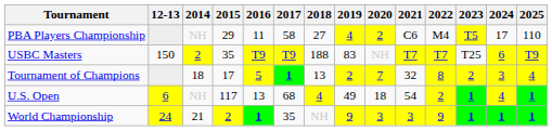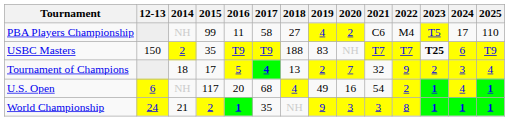 <table class=wikitable style=font-size:96%;text-align:center>
 <tr>
 <th align="left">Tournament</th>
 <th>12-13</th>
 <th>2014</th>
 <th>2015</th>
 <th>2016</th>
 <th>2017</th>
 <th>2018</th>
 <th>2019</th>
 <th>2020</th>
 <th>2021</th>
 <th>2022</th>
 <th>2023</th>
 <th>2024</th>
 <th>2025</th>
 </tr>
 <tr>
 <td align=left><a href='#'>PBA Players Championship</a></td>
 <td style="background:#eeeeee;"></td>
 <td style=color:#ccc>NH</td>
-<td>29</td>
+<td>99</td>
 <td>11</td>
 <td>58</td>
 <td>27</td>
 <td style="background:yellow;"><a href='#'>4</a></td>
 <td style="background:yellow;"><a href='#'>2</a></td>
 <td>C6</td>
 <td>M4</td>
 <td style="background:yellow;"><a href='#'>T5</a></td>
 <td>17</td>
 <td>110</td>
 </tr>
 <tr>
 <td align=left><a href='#'>USBC Masters</a></td>
 <td>150</td>
 <td style="background:yellow;"><a href='#'>2</a></td>
 <td>35</td>
 <td style="background:yellow;"><a href='#'>T9</a></td>
 <td style="background:yellow;"><a href='#'>T9</a></td>
 <td>188</td>
 <td>83</td>
 <td style=color:#ccc>NH</td>
 <td style="background:yellow;"><a href='#'>T7</a></td>
 <td style="background:yellow;"><a href='#'>T7</a></td>
-<td>T25</td>
+<td><strong>T25</strong></td>
 <td style="background:yellow;"><a href='#'>6</a></td>
 <td style="background:yellow;"><a href='#'>T9</a></td>
 </tr>
 <tr>
 <td align=left><a href='#'>Tournament of Champions</a></td>
 <td style="background:#eeeeee;"></td>
 <td>18</td>
 <td>17</td>
 <td style="background:yellow;"><a href='#'>5</a></td>
-<td style="background:lime;"><a href='#'><strong>1</strong></a></td>
+<td style="background:lime;"><a href='#'><strong>4</strong></a></td>
 <td>13</td>
 <td style="background:yellow;"><a href='#'>2</a></td>
 <td style="background:yellow;"><a href='#'>7</a></td>
 <td>32</td>
-<td style="background:yellow;"><a href='#'>8</a></td>
+<td style="background:yellow;"><a href='#'>9</a></td>
 <td style="background:yellow;"><a href='#'>2</a></td>
 <td style="background:yellow;"><a href='#'>3</a></td>
 <td style="background:yellow;"><a href='#'>4</a></td>
 </tr>
 <tr>
 <td align=left><a href='#'>U.S. Open</a></td>
 <td style="background:yellow;"><a href='#'>6</a></td>
 <td style=color:#ccc>NH</td>
 <td>117</td>
-<td>13</td>
+<td>20</td>
 <td>68</td>
 <td style="background:yellow;"><a href='#'>4</a></td>
 <td>49</td>
-<td>18</td>
+<td>16</td>
 <td>54</td>
 <td style="background:yellow;"><a href='#'>2</a></td>
 <td style="background:lime;"><a href='#'><strong>1</strong></a></td>
 <td style="background:yellow;"><a href='#'>4</a></td>
 <td style="background:lime;"><a href='#'><strong>1</strong></a></td>
 </tr>
 <tr>
 <td align=left><a href='#'>World Championship</a></td>
 <td style="background:yellow;"><a href='#'>24</a></td>
 <td>21</td>
 <td style="background:yellow;"><a href='#'>2</a></td>
 <td style="background:lime;"><a href='#'><strong>1</strong></a></td>
 <td>35</td>
 <td style=color:#ccc>NH</td>
 <td style="background:yellow;"><a href='#'>9</a></td>
 <td style="background:yellow;"><a href='#'>3</a></td>
 <td style="background:yellow;"><a href='#'>3</a></td>
-<td style="background:yellow;"><a href='#'>9</a></td>
+<td style="background:yellow;"><a href='#'>8</a></td>
 <td style="background:lime;"><a href='#'><strong>1</strong></a></td>
 <td style="background:lime;"><a href='#'><strong>1</strong></a></td>
 <td style="background:lime;"><a href='#'><strong>1</strong></a></td>
 </tr>
 </table>
